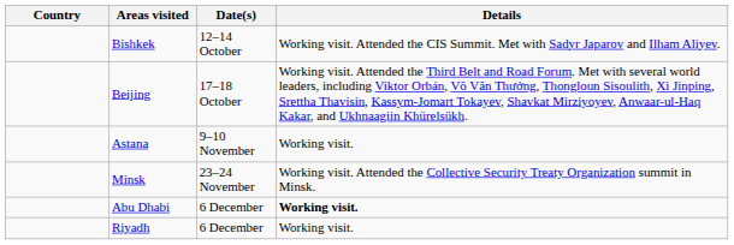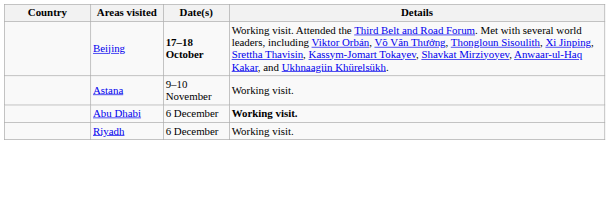 <table class="wikitable sortable outercollapse" style="margin: 1em auto 1em auto">
 <tr>
 <th width=120>Country</th>
 <th width=100>Areas visited</th>
 <th width=90>Date(s)</th>
 <th style="width:550px;" class="unsortable">Details</th>
 </tr>
 <tr>
 <td></td>
-<td><a href='#'>Bishkek</a></td>
-<td>12–14 October</td>
-<td>Working visit. Attended the CIS Summit. Met with <a href='#'>Sadyr Japarov</a> and <a href='#'>Ilham Aliyev</a>.</td>
-</tr>
-<tr>
-<td></td>
 <td><a href='#'>Beijing</a></td>
-<td>17–18 October</td>
+<td><strong>17–18 October</strong></td>
 <td>Working visit. Attended the <a href='#'>Third Belt and Road Forum</a>. Met with several world leaders, including <a href='#'>Viktor Orbán</a>, <a href='#'>Võ Văn Thưởng</a>, <a href='#'>Thongloun Sisoulith</a>, <a href='#'>Xi Jinping</a>, <a href='#'>Srettha Thavisin</a>, <a href='#'>Kassym-Jomart Tokayev</a>, <a href='#'>Shavkat Mirziyoyev</a>, <a href='#'>Anwaar-ul-Haq Kakar</a>, and <a href='#'>Ukhnaagiin Khürelsükh</a>.</td>
 </tr>
 <tr>
 <td></td>
 <td><a href='#'>Astana</a></td>
 <td>9–10 November</td>
 <td>Working visit.</td>
-</tr>
-<tr>
-<td></td>
-<td><a href='#'>Minsk</a></td>
-<td>23–24 November</td>
-<td>Working visit. Attended the <a href='#'>Collective Security Treaty Organization</a> summit in Minsk.</td>
 </tr>
 <tr>
 <td></td>
 <td><a href='#'>Abu Dhabi</a></td>
 <td>6 December</td>
 <td><strong>Working visit.</strong></td>
 </tr>
 <tr>
 <td></td>
 <td><a href='#'>Riyadh</a></td>
 <td>6 December</td>
 <td>Working visit.</td>
 </tr>
 </table>
